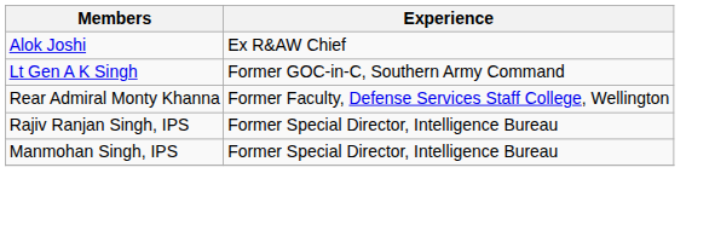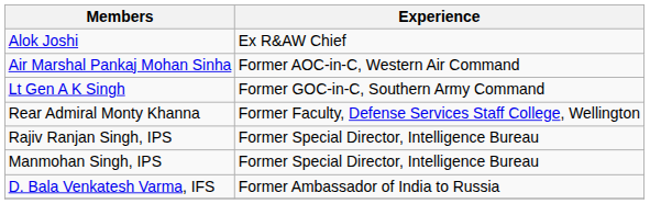 <table class="wikitable">
 <tr>
 <th>Members</th>
 <th>Experience</th>
 </tr>
 <tr>
 <td><a href='#'>Alok Joshi</a></td>
 <td>Ex R&AW Chief</td>
+</tr>
+<tr>
+<td><a href='#'>Air Marshal Pankaj Mohan Sinha</a></td>
+<td>Former AOC-in-C, Western Air Command</td>
 </tr>
 <tr>
 <td><a href='#'>Lt Gen A K Singh</a></td>
 <td>Former GOC-in-C, Southern Army Command</td>
 </tr>
 <tr>
 <td>Rear Admiral Monty Khanna</td>
 <td>Former Faculty, <a href='#'>Defense Services Staff College</a>, Wellington</td>
 </tr>
 <tr>
 <td>Rajiv Ranjan Singh, IPS</td>
 <td>Former Special Director, Intelligence Bureau</td>
 </tr>
 <tr>
 <td>Manmohan Singh, IPS</td>
 <td>Former Special Director, Intelligence Bureau</td>
 </tr>
 <tr>
+<td><a href='#'>D. Bala Venkatesh Varma</a>, IFS</td>
+<td>Former Ambassador of India to Russia</td>
+</tr>
+<tr>
 </tr>
 </table>
